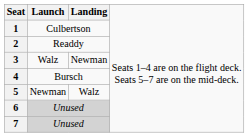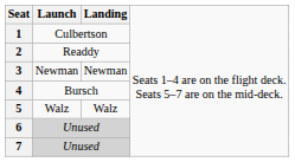 <table class="wikitable" style="text-align:center">
 <tr>
 <th>Seat</th>
 <th>Launch</th>
 <th>Landing</th>
 <td rowspan=8><br>Seats 1–4 are on the flight deck.<br>Seats 5–7 are on the mid-deck.</td>
 </tr>
 <tr>
 <th>1</th>
 <td colspan=2>Culbertson</td>
 </tr>
 <tr>
 <th>2</th>
 <td colspan=2>Readdy</td>
 </tr>
 <tr>
 <th>3</th>
-<td>Walz</td>
+<td>Newman</td>
 <td>Newman</td>
 </tr>
 <tr>
 <th>4</th>
 <td colspan=2>Bursch</td>
 </tr>
 <tr>
 <th>5</th>
-<td>Newman</td>
+<td>Walz</td>
 <td>Walz</td>
 </tr>
 <tr>
 <th>6</th>
 <td colspan=2 style="background-color:lightgray"><em>Unused</em></td>
 </tr>
 <tr>
 <th>7</th>
 <td colspan=2 style="background-color:lightgray"><em>Unused</em></td>
 </tr>
 </table>
